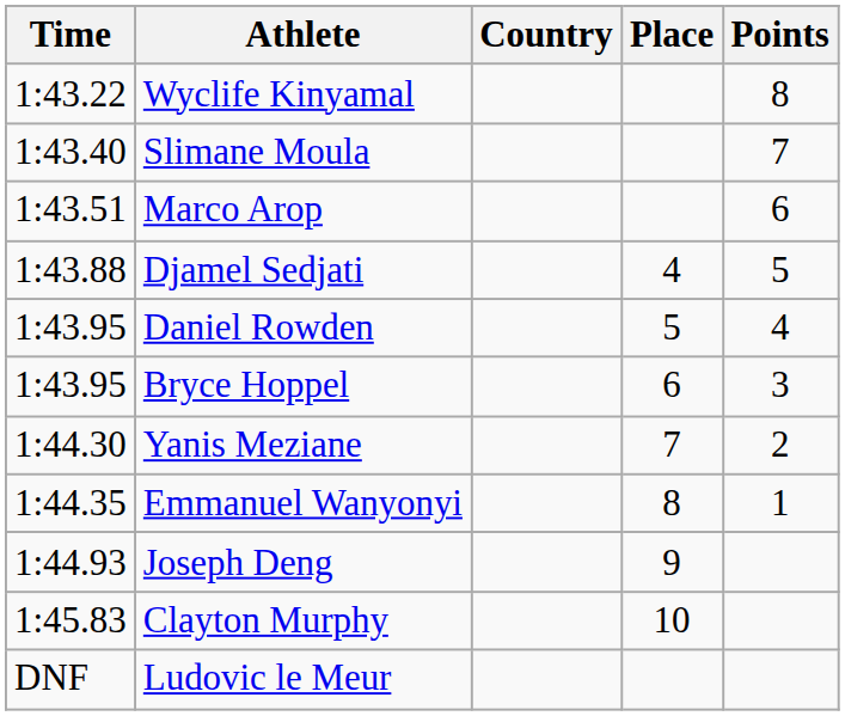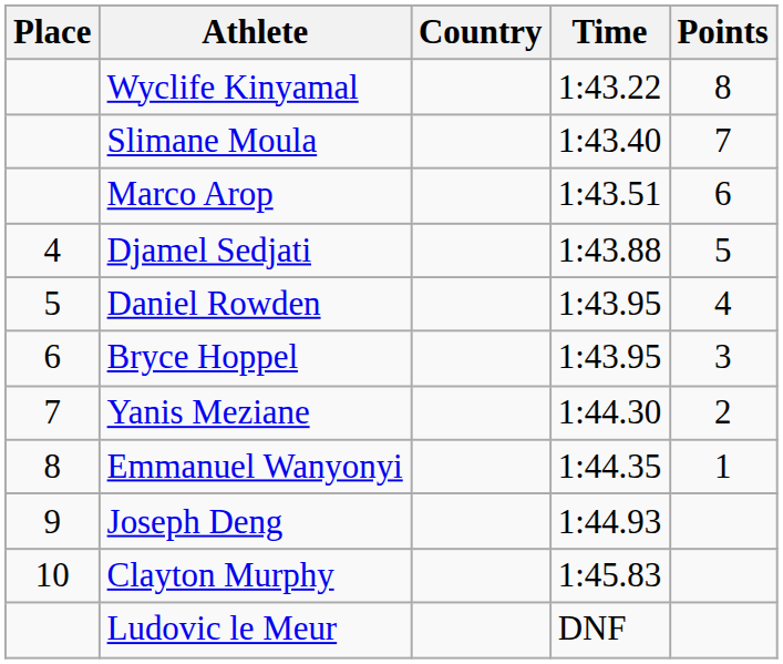 <table class="wikitable">
 <tr>
-<th>Time</th>
+<th>Place</th>
 <th>Athlete</th>
 <th>Country</th>
-<th>Place</th>
+<th>Time</th>
 <th>Points</th>
 </tr>
 <tr>
-<td>1:43.22</td>
+<td align=center></td>
 <td><a href='#'>Wyclife Kinyamal</a></td>
 <td></td>
-<td align=center></td>
+<td>1:43.22</td>
 <td align=center>8</td>
 </tr>
 <tr>
-<td>1:43.40</td>
+<td align=center></td>
 <td><a href='#'>Slimane Moula</a></td>
 <td></td>
-<td align=center></td>
+<td>1:43.40</td>
 <td align=center>7</td>
 </tr>
 <tr>
-<td>1:43.51</td>
+<td align=center></td>
 <td><a href='#'>Marco Arop</a></td>
 <td></td>
-<td align=center></td>
+<td>1:43.51</td>
 <td align=center>6</td>
 </tr>
 <tr>
-<td>1:43.88</td>
+<td align=center>4</td>
 <td><a href='#'>Djamel Sedjati</a></td>
 <td></td>
-<td align=center>4</td>
+<td>1:43.88</td>
 <td align=center>5</td>
 </tr>
 <tr>
-<td>1:43.95</td>
+<td align=center>5</td>
 <td><a href='#'>Daniel Rowden</a></td>
 <td></td>
-<td align=center>5</td>
+<td>1:43.95</td>
 <td align=center>4</td>
 </tr>
 <tr>
-<td>1:43.95</td>
+<td align=center>6</td>
 <td><a href='#'>Bryce Hoppel</a></td>
 <td></td>
-<td align=center>6</td>
+<td>1:43.95</td>
 <td align=center>3</td>
 </tr>
 <tr>
-<td>1:44.30</td>
+<td align=center>7</td>
 <td><a href='#'>Yanis Meziane</a></td>
 <td></td>
-<td align=center>7</td>
+<td>1:44.30</td>
 <td align=center>2</td>
 </tr>
 <tr>
-<td>1:44.35</td>
+<td align=center>8</td>
 <td><a href='#'>Emmanuel Wanyonyi</a></td>
 <td></td>
-<td align=center>8</td>
+<td>1:44.35</td>
 <td align=center>1</td>
 </tr>
 <tr>
-<td>1:44.93</td>
+<td align=center>9</td>
 <td><a href='#'>Joseph Deng</a></td>
 <td></td>
-<td align=center>9</td>
+<td>1:44.93</td>
 <td align=center></td>
 </tr>
 <tr>
-<td>1:45.83</td>
+<td align=center>10</td>
 <td><a href='#'>Clayton Murphy</a></td>
 <td></td>
-<td align=center>10</td>
+<td>1:45.83</td>
 <td align=center></td>
 </tr>
 <tr>
-<td>DNF</td>
+<td align=center></td>
 <td><a href='#'>Ludovic le Meur</a></td>
 <td></td>
-<td align=center></td>
+<td>DNF</td>
 <td align=center></td>
 </tr>
 </table>
